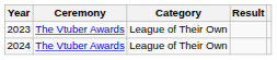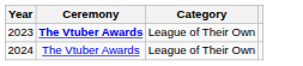 <table class="wikitable" style="text-align:center;">
 <tr>
 <th>Year</th>
 <th>Ceremony</th>
 <th>Category</th>
-<th>Result</th>
 <th></th>
 </tr>
 <tr>
 <td>2023</td>
-<td><a href='#'>The Vtuber Awards</a></td>
+<td><strong><a href='#'>The Vtuber Awards</a></strong></td>
 <td>League of Their Own</td>
-<td></td>
 <td></td>
 </tr>
 <tr>
 <td>2024</td>
 <td><a href='#'>The Vtuber Awards</a></td>
 <td>League of Their Own</td>
 <td></td>
-<td></td>
 </tr>
 </table>
